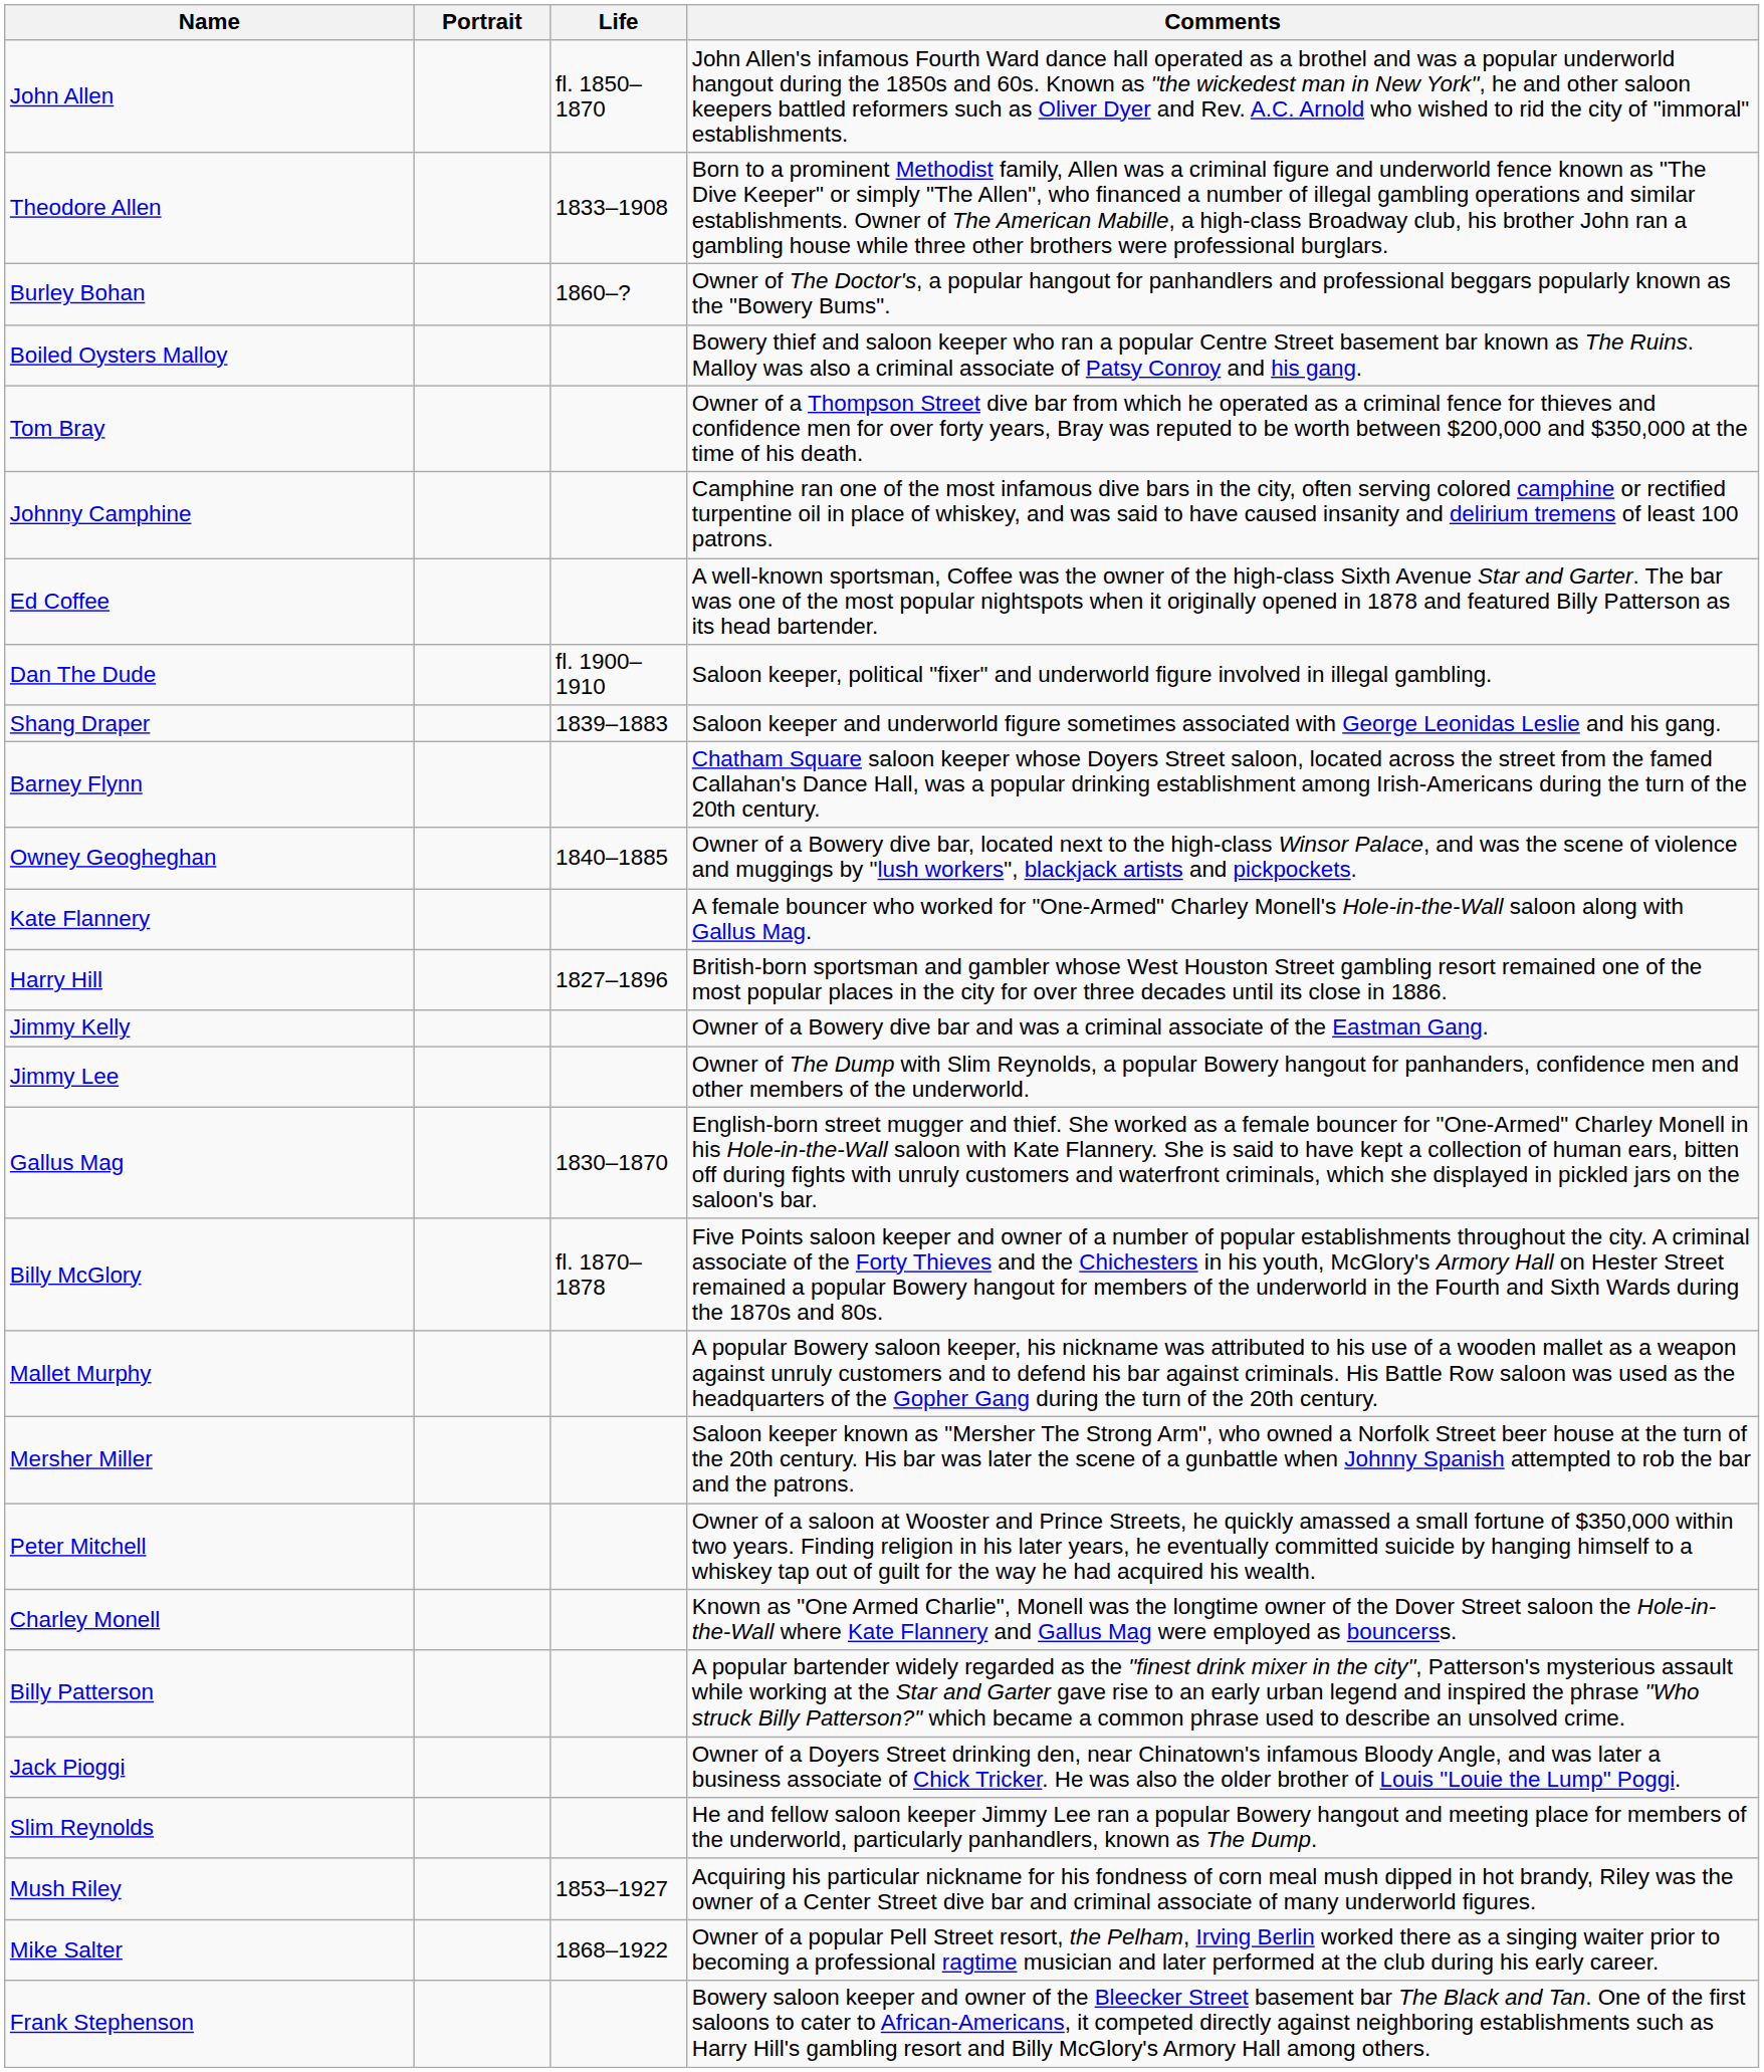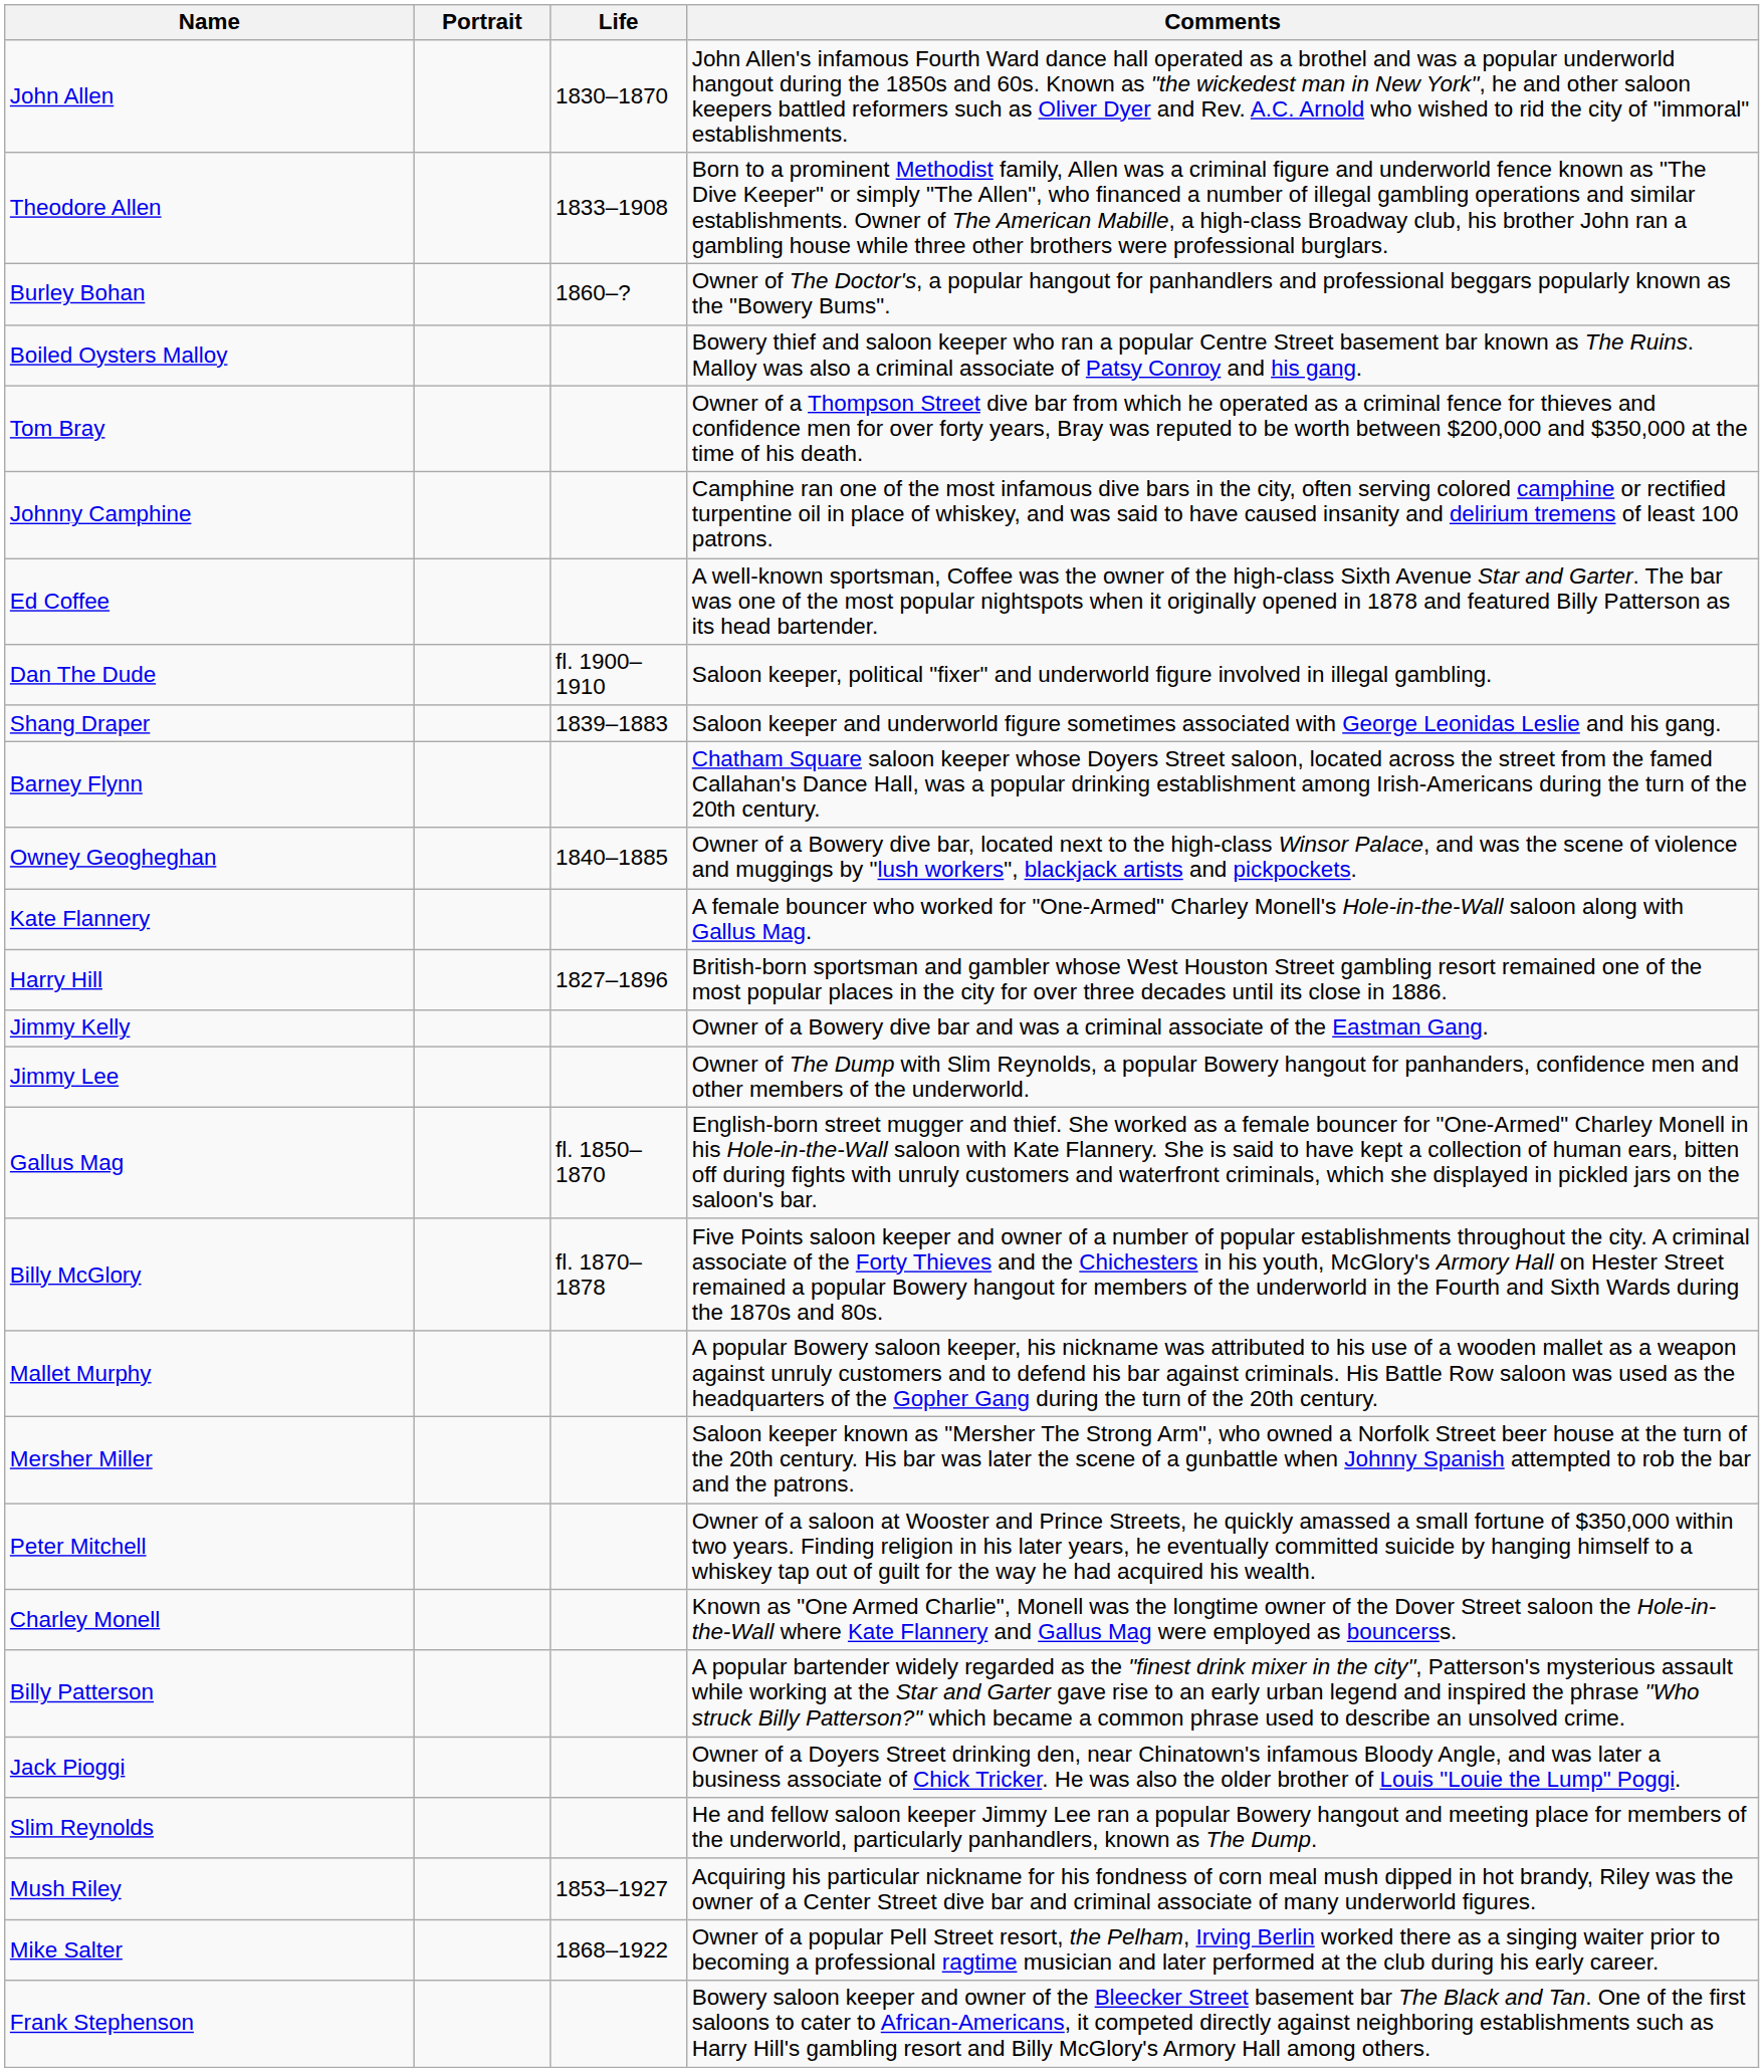 <table class=wikitable>
 <tr>
 <th width="21%">Name</th>
 <th width="7%">Portrait</th>
 <th width="7%">Life</th>
 <th width="55%">Comments</th>
 </tr>
 <tr>
 <td><a href='#'>John Allen</a></td>
 <td></td>
-<td>fl. 1850–1870</td>
+<td>1830–1870</td>
 <td>John Allen's infamous Fourth Ward dance hall operated as a brothel and was a popular underworld hangout during the 1850s and 60s. Known as <em>"the wickedest man in New York"</em>, he and other saloon keepers battled reformers such as <a href='#'>Oliver Dyer</a> and Rev. <a href='#'>A.C. Arnold</a> who wished to rid the city of "immoral" establishments.</td>
 </tr>
 <tr>
 <td><a href='#'>Theodore Allen</a></td>
 <td></td>
 <td>1833–1908</td>
 <td>Born to a prominent <a href='#'>Methodist</a> family, Allen was a criminal figure and underworld fence known as "The Dive Keeper" or simply "The Allen", who financed a number of illegal gambling operations and similar establishments. Owner of <em>The American Mabille</em>, a high-class Broadway club, his brother John ran a gambling house while three other brothers were professional burglars.</td>
 </tr>
 <tr>
 <td><a href='#'>Burley Bohan</a></td>
 <td></td>
 <td>1860–?</td>
 <td>Owner of <em>The Doctor's</em>, a popular hangout for panhandlers and professional beggars popularly known as the "Bowery Bums".</td>
 </tr>
 <tr>
 <td><a href='#'>Boiled Oysters Malloy</a></td>
 <td></td>
 <td></td>
 <td>Bowery thief and saloon keeper who ran a popular Centre Street basement bar known as <em>The Ruins</em>. Malloy was also a criminal associate of <a href='#'>Patsy Conroy</a> and <a href='#'>his gang</a>.</td>
 </tr>
 <tr>
 <td><a href='#'>Tom Bray</a></td>
 <td></td>
 <td></td>
 <td>Owner of a <a href='#'>Thompson Street</a> dive bar from which he operated as a criminal fence for thieves and confidence men for over forty years, Bray was reputed to be worth between $200,000 and $350,000 at the time of his death.</td>
 </tr>
 <tr>
 <td><a href='#'>Johnny Camphine</a></td>
 <td></td>
 <td></td>
 <td>Camphine ran one of the most infamous dive bars in the city, often serving colored <a href='#'>camphine</a> or rectified turpentine oil in place of whiskey, and was said to have caused insanity and <a href='#'>delirium tremens</a> of least 100 patrons.</td>
 </tr>
 <tr>
 <td><a href='#'>Ed Coffee</a></td>
 <td></td>
 <td></td>
 <td>A well-known sportsman, Coffee was the owner of the high-class Sixth Avenue <em>Star and Garter</em>. The bar was one of the most popular nightspots when it originally opened in 1878 and featured Billy Patterson as its head bartender.</td>
 </tr>
 <tr>
 <td><a href='#'>Dan The Dude</a></td>
 <td></td>
 <td>fl. 1900–1910</td>
 <td>Saloon keeper, political "fixer" and underworld figure involved in illegal gambling.</td>
 </tr>
 <tr>
 <td><a href='#'>Shang Draper</a></td>
 <td></td>
 <td>1839–1883</td>
 <td>Saloon keeper and underworld figure sometimes associated with <a href='#'>George Leonidas Leslie</a> and his gang.</td>
 </tr>
 <tr>
 <td><a href='#'>Barney Flynn</a></td>
 <td></td>
 <td></td>
 <td><a href='#'>Chatham Square</a> saloon keeper whose Doyers Street saloon, located across the street from the famed Callahan's Dance Hall, was a popular drinking establishment among Irish-Americans during the turn of the 20th century.</td>
 </tr>
 <tr>
 <td><a href='#'>Owney Geogheghan</a></td>
 <td></td>
 <td>1840–1885</td>
 <td>Owner of a Bowery dive bar, located next to the high-class <em>Winsor Palace</em>, and was the scene of violence and muggings by "<a href='#'>lush workers</a>", <a href='#'>blackjack artists</a> and <a href='#'>pickpockets</a>.</td>
 </tr>
 <tr>
 <td><a href='#'>Kate Flannery</a></td>
 <td></td>
 <td></td>
 <td>A female bouncer who worked for "One-Armed" Charley Monell's <em>Hole-in-the-Wall</em> saloon along with <a href='#'>Gallus Mag</a>.</td>
 </tr>
 <tr>
 <td><a href='#'>Harry Hill</a></td>
 <td></td>
 <td>1827–1896</td>
 <td>British-born sportsman and gambler whose West Houston Street gambling resort remained one of the most popular places in the city for over three decades until its close in 1886.</td>
 </tr>
 <tr>
 <td><a href='#'>Jimmy Kelly</a></td>
 <td></td>
 <td></td>
 <td>Owner of a Bowery dive bar and was a criminal associate of the <a href='#'>Eastman Gang</a>.</td>
 </tr>
 <tr>
 <td><a href='#'>Jimmy Lee</a></td>
 <td></td>
 <td></td>
 <td>Owner of <em>The Dump</em> with Slim Reynolds, a popular Bowery hangout for panhanders, confidence men and other members of the underworld.</td>
 </tr>
 <tr>
 <td><a href='#'>Gallus Mag</a></td>
 <td></td>
-<td>1830–1870</td>
+<td>fl. 1850–1870</td>
 <td>English-born street mugger and thief. She worked as a female bouncer for "One-Armed" Charley Monell in his <em>Hole-in-the-Wall</em> saloon with Kate Flannery. She is said to have kept a collection of human ears, bitten off during fights with unruly customers and waterfront criminals, which she displayed in pickled jars on the saloon's bar.</td>
 </tr>
 <tr>
 <td><a href='#'>Billy McGlory</a></td>
 <td></td>
 <td>fl. 1870–1878</td>
 <td>Five Points saloon keeper and owner of a number of popular establishments throughout the city. A criminal associate of the <a href='#'>Forty Thieves</a> and the <a href='#'>Chichesters</a> in his youth, McGlory's <em>Armory Hall</em> on Hester Street remained a popular Bowery hangout for members of the underworld in the Fourth and Sixth Wards during the 1870s and 80s.</td>
 </tr>
 <tr>
 <td><a href='#'>Mallet Murphy</a></td>
 <td></td>
 <td></td>
 <td>A popular Bowery saloon keeper, his nickname was attributed to his use of a wooden mallet as a weapon against unruly customers and to defend his bar against criminals. His Battle Row saloon was used as the headquarters of the <a href='#'>Gopher Gang</a> during the turn of the 20th century.</td>
 </tr>
 <tr>
 <td><a href='#'>Mersher Miller</a></td>
 <td></td>
 <td></td>
 <td>Saloon keeper known as "Mersher The Strong Arm", who owned a Norfolk Street beer house at the turn of the 20th century. His bar was later the scene of a gunbattle when <a href='#'>Johnny Spanish</a> attempted to rob the bar and the patrons.</td>
 </tr>
 <tr>
 <td><a href='#'>Peter Mitchell</a></td>
 <td></td>
 <td></td>
 <td>Owner of a saloon at Wooster and Prince Streets, he quickly amassed a small fortune of $350,000 within two years. Finding religion in his later years, he eventually committed suicide by hanging himself to a whiskey tap out of guilt for the way he had acquired his wealth.</td>
 </tr>
 <tr>
 <td><a href='#'>Charley Monell</a></td>
 <td></td>
 <td></td>
 <td>Known as "One Armed Charlie", Monell was the longtime owner of the Dover Street saloon the <em>Hole-in-the-Wall</em> where <a href='#'>Kate Flannery</a> and <a href='#'>Gallus Mag</a> were employed as <a href='#'>bouncers</a>s.</td>
 </tr>
 <tr>
 <td><a href='#'>Billy Patterson</a></td>
 <td></td>
 <td></td>
 <td>A popular bartender widely regarded as the <em>"finest drink mixer in the city"</em>, Patterson's mysterious assault while working at the <em>Star and Garter</em> gave rise to an early urban legend and inspired the phrase <em>"Who struck Billy Patterson?"</em> which became a common phrase used to describe an unsolved crime.</td>
 </tr>
 <tr>
 <td><a href='#'>Jack Pioggi</a></td>
 <td></td>
 <td></td>
 <td>Owner of a Doyers Street drinking den, near Chinatown's infamous Bloody Angle, and was later a business associate of <a href='#'>Chick Tricker</a>. He was also the older brother of <a href='#'>Louis "Louie the Lump" Poggi</a>.</td>
 </tr>
 <tr>
 <td><a href='#'>Slim Reynolds</a></td>
 <td></td>
 <td></td>
 <td>He and fellow saloon keeper Jimmy Lee ran a popular Bowery hangout and meeting place for members of the underworld, particularly panhandlers, known as <em>The Dump</em>.</td>
 </tr>
 <tr>
 <td><a href='#'>Mush Riley</a></td>
 <td></td>
 <td>1853–1927</td>
 <td>Acquiring his particular nickname for his fondness of corn meal mush dipped in hot brandy, Riley was the owner of a Center Street dive bar and criminal associate of many underworld figures.</td>
 </tr>
 <tr>
 <td><a href='#'>Mike Salter</a></td>
 <td></td>
 <td>1868–1922</td>
 <td>Owner of a popular Pell Street resort, <em>the Pelham</em>, <a href='#'>Irving Berlin</a> worked there as a singing waiter prior to becoming a professional <a href='#'>ragtime</a> musician and later performed at the club during his early career.</td>
 </tr>
 <tr>
 <td><a href='#'>Frank Stephenson</a></td>
 <td></td>
 <td></td>
 <td>Bowery saloon keeper and owner of the <a href='#'>Bleecker Street</a> basement bar <em>The Black and Tan</em>. One of the first saloons to cater to <a href='#'>African-Americans</a>, it competed directly against neighboring establishments such as Harry Hill's gambling resort and Billy McGlory's Armory Hall among others.</td>
 </tr>
 </table>
